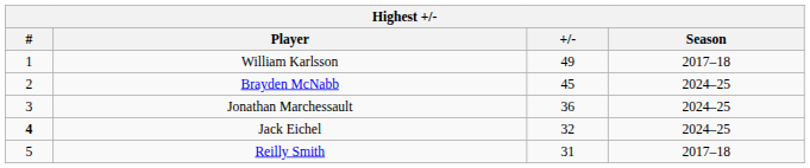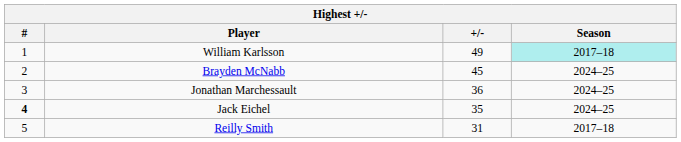 <table class="wikitable" style="text-align: center; font-size: 95%" width="70%">
 <tr>
 <th colspan="4">Highest +/-</th>
 </tr>
 <tr>
 <th>#</th>
 <th>Player</th>
 <th>+/-</th>
 <th>Season</th>
 </tr>
 <tr>
 <td>1</td>
 <td>William Karlsson</td>
 <td>49</td>
-<td>2017–18</td>
+<td style="background: paleturquoise;">2017–18</td>
 </tr>
 <tr>
 <td>2</td>
 <td><a href='#'>Brayden McNabb</a></td>
 <td>45</td>
 <td>2024–25</td>
 </tr>
 <tr>
 <td>3</td>
 <td>Jonathan Marchessault</td>
 <td>36</td>
 <td>2024–25</td>
 </tr>
 <tr>
 <td><strong>4</strong></td>
 <td>Jack Eichel</td>
-<td>32</td>
+<td>35</td>
 <td>2024–25</td>
 </tr>
 <tr>
 <td>5</td>
 <td><a href='#'>Reilly Smith</a></td>
 <td>31</td>
 <td>2017–18</td>
 </tr>
 </table>
